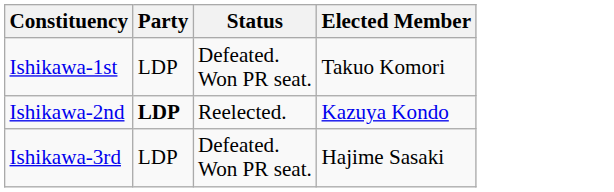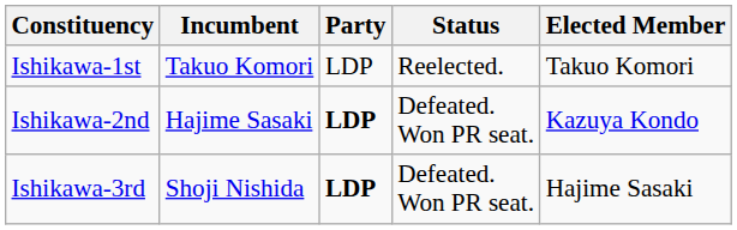 <table class="wikitable">
 <tr>
 <th>Constituency</th>
+<th>Incumbent</th>
 <th>Party</th>
 <th>Status</th>
 <th>Elected Member</th>
 </tr>
 <tr>
 <td><a href='#'>Ishikawa-1st</a></td>
+<td><a href='#'>Takuo Komori</a></td>
 <td>LDP</td>
-<td>Defeated.<br>Won PR seat.</td>
+<td>Reelected.</td>
 <td>Takuo Komori</td>
 </tr>
 <tr>
 <td><a href='#'>Ishikawa-2nd</a></td>
+<td><a href='#'>Hajime Sasaki</a></td>
 <td><strong>LDP</strong></td>
-<td>Reelected.</td>
+<td>Defeated.<br>Won PR seat.</td>
 <td><a href='#'>Kazuya Kondo</a></td>
 </tr>
 <tr>
 <td><a href='#'>Ishikawa-3rd</a></td>
-<td>LDP</td>
+<td><a href='#'>Shoji Nishida</a></td>
+<td><strong>LDP</strong></td>
 <td>Defeated.<br>Won PR seat.</td>
 <td>Hajime Sasaki</td>
 </tr>
 </table>
